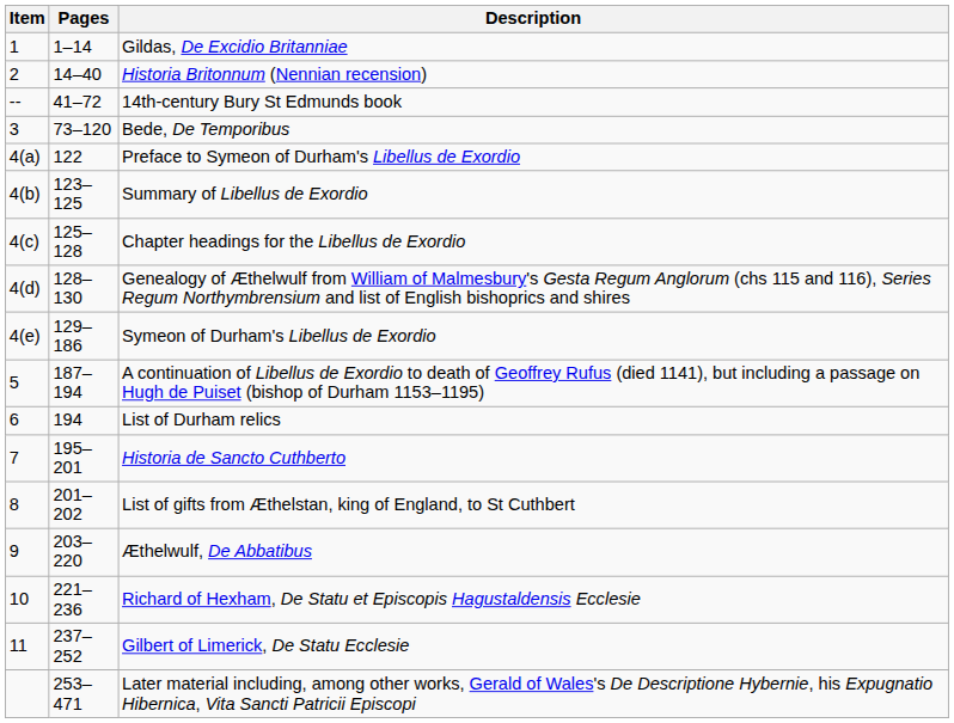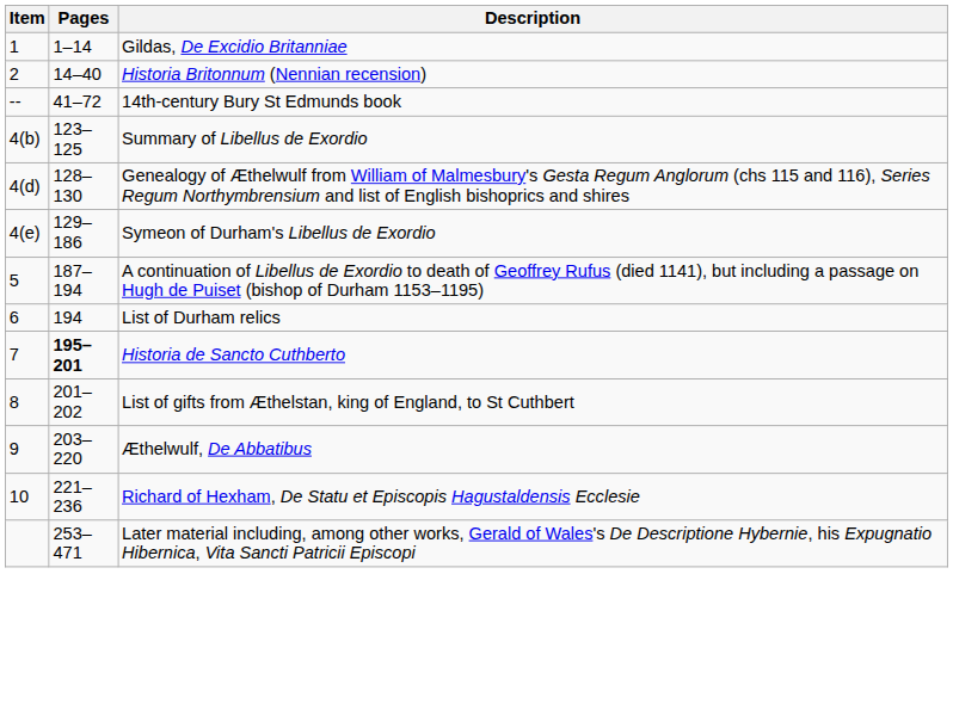 <table class="wikitable">
 <tr>
 <th>Item</th>
 <th>Pages</th>
 <th>Description</th>
 </tr>
 <tr>
 <td>1</td>
 <td>1–14</td>
 <td>Gildas, <em><a href='#'>De Excidio Britanniae</a></em></td>
 </tr>
 <tr>
 <td>2</td>
 <td>14–40</td>
 <td><em><a href='#'>Historia Britonnum</a></em> (<a href='#'>Nennian recension</a>)</td>
 </tr>
 <tr>
 <td>--</td>
 <td>41–72</td>
 <td>14th-century Bury St Edmunds book</td>
 </tr>
 <tr>
-<td>3</td>
-<td>73–120</td>
-<td>Bede, <em>De Temporibus</em></td>
-</tr>
-<tr>
-<td>4(a)</td>
-<td>122</td>
-<td>Preface to Symeon of Durham's <em><a href='#'>Libellus de Exordio</a></em></td>
-</tr>
-<tr>
 <td>4(b)</td>
 <td>123–125</td>
 <td>Summary of <em>Libellus de Exordio</em></td>
-</tr>
-<tr>
-<td>4(c)</td>
-<td>125–128</td>
-<td>Chapter headings for the  <em>Libellus de Exordio</em></td>
 </tr>
 <tr>
 <td>4(d)</td>
 <td>128–130</td>
 <td>Genealogy of Æthelwulf from <a href='#'>William of Malmesbury</a>'s <em>Gesta Regum Anglorum</em> (chs 115 and 116), <em>Series Regum Northymbrensium</em> and list of English bishoprics and shires</td>
 </tr>
 <tr>
 <td>4(e)</td>
 <td>129–186</td>
 <td>Symeon of Durham's <em>Libellus de Exordio</em></td>
 </tr>
 <tr>
 <td>5</td>
 <td>187–194</td>
 <td>A continuation of  <em>Libellus de Exordio</em>  to death of <a href='#'>Geoffrey Rufus</a> (died 1141), but including a passage on <a href='#'>Hugh de Puiset</a> (bishop of Durham 1153–1195)</td>
 </tr>
 <tr>
 <td>6</td>
 <td>194</td>
 <td>List of Durham relics</td>
 </tr>
 <tr>
 <td>7</td>
-<td>195–201</td>
+<td><strong>195–201</strong></td>
 <td><em><a href='#'>Historia de Sancto Cuthberto</a></em></td>
 </tr>
 <tr>
 <td>8</td>
 <td>201–202</td>
 <td>List of gifts from Æthelstan, king of England, to St Cuthbert</td>
 </tr>
 <tr>
 <td>9</td>
 <td>203–220</td>
 <td>Æthelwulf, <em><a href='#'>De Abbatibus</a></em></td>
 </tr>
 <tr>
 <td>10</td>
 <td>221–236</td>
 <td><a href='#'>Richard of Hexham</a>, <em>De Statu et Episcopis <a href='#'>Hagustaldensis</a> Ecclesie</em></td>
 </tr>
 <tr>
-<td>11</td>
-<td>237–252</td>
-<td><a href='#'>Gilbert of Limerick</a>, <em>De Statu Ecclesie</em></td>
-</tr>
-<tr>
 <td></td>
 <td>253–471</td>
 <td>Later material including, among other works, <a href='#'>Gerald of Wales</a>'s <em>De Descriptione Hybernie</em>, his <em>Expugnatio Hibernica</em>, <em>Vita Sancti Patricii Episcopi</em></td>
 </tr>
 </table>
